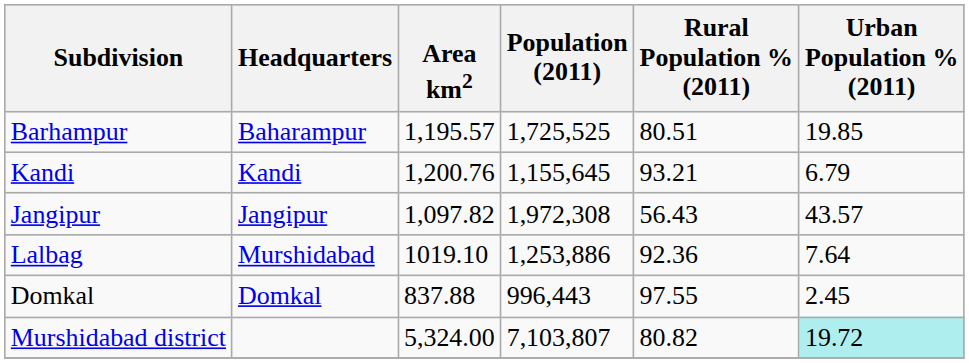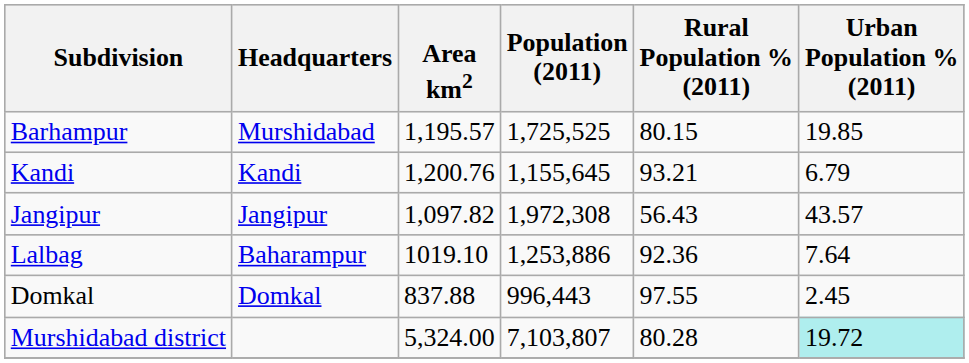 <table class="wikitable sortable">
 <tr>
 <th>Subdivision</th>
 <th>Headquarters</th>
 <th><br>Area<br>km<sup>2</sup></th>
 <th>Population<br>(2011)</th>
 <th>Rural<br>Population %<br>(2011)</th>
 <th>Urban<br> Population % <br>(2011)</th>
 </tr>
 <tr>
 <td><a href='#'>Barhampur</a></td>
-<td><a href='#'>Baharampur</a></td>
+<td><a href='#'>Murshidabad</a></td>
 <td>1,195.57</td>
 <td>1,725,525</td>
-<td>80.51</td>
+<td>80.15</td>
 <td>19.85</td>
 </tr>
 <tr>
 <td><a href='#'>Kandi</a></td>
 <td><a href='#'>Kandi</a></td>
 <td>1,200.76</td>
 <td>1,155,645</td>
 <td>93.21</td>
 <td>6.79</td>
 </tr>
 <tr>
 <td><a href='#'>Jangipur</a></td>
 <td><a href='#'>Jangipur</a></td>
 <td>1,097.82</td>
 <td>1,972,308</td>
 <td>56.43</td>
 <td>43.57</td>
 </tr>
 <tr>
 <td><a href='#'>Lalbag</a></td>
-<td><a href='#'>Murshidabad</a></td>
+<td><a href='#'>Baharampur</a></td>
 <td>1019.10</td>
 <td>1,253,886</td>
 <td>92.36</td>
 <td>7.64</td>
 </tr>
 <tr>
 <td>Domkal</td>
 <td><a href='#'>Domkal</a></td>
 <td>837.88</td>
 <td>996,443</td>
 <td>97.55</td>
 <td>2.45</td>
 </tr>
 <tr>
 <td><a href='#'>Murshidabad district</a></td>
 <td></td>
 <td>5,324.00</td>
 <td>7,103,807</td>
-<td>80.82</td>
+<td>80.28</td>
 <td style="background: paleturquoise;">19.72</td>
 </tr>
 <tr>
 </tr>
 </table>
